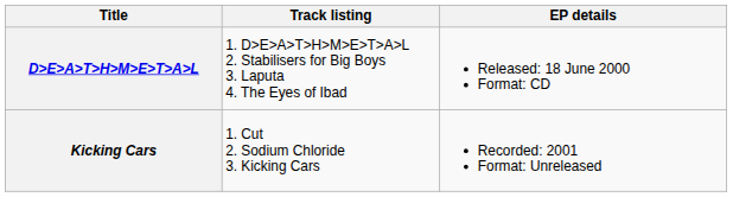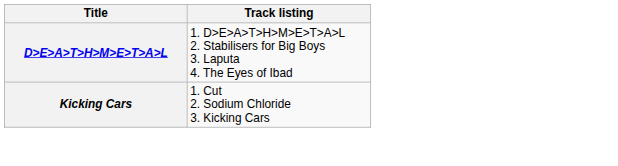 <table class="wikitable plainrowheaders" style="text-align:left;">
 <tr>
 <th scope="col" style="width:15em;">Title</th>
 <th scope="col" style="width:15em;">Track listing</th>
-<th scope="col" style="width:20em;">EP details</th>
 </tr>
 <tr>
 <th scope="row"><em><a href='#'>D>E>A>T>H>M>E>T>A>L</a></em></th>
 <td>1. D>E>A>T>H>M>E>T>A>L<br>2. Stabilisers for Big Boys<br>3. Laputa<br>4. The Eyes of Ibad</td>
-<td><br><ul><li>Released: 18 June 2000</li><li>Format: CD</li></ul></td>
 </tr>
 <tr>
 <th scope="row"><em>Kicking Cars</em></th>
 <td>1. Cut<br>2. Sodium Chloride<br>3. Kicking Cars</td>
-<td><br><ul><li>Recorded: 2001</li><li>Format: Unreleased</li></ul></td>
 </tr>
 </table>
